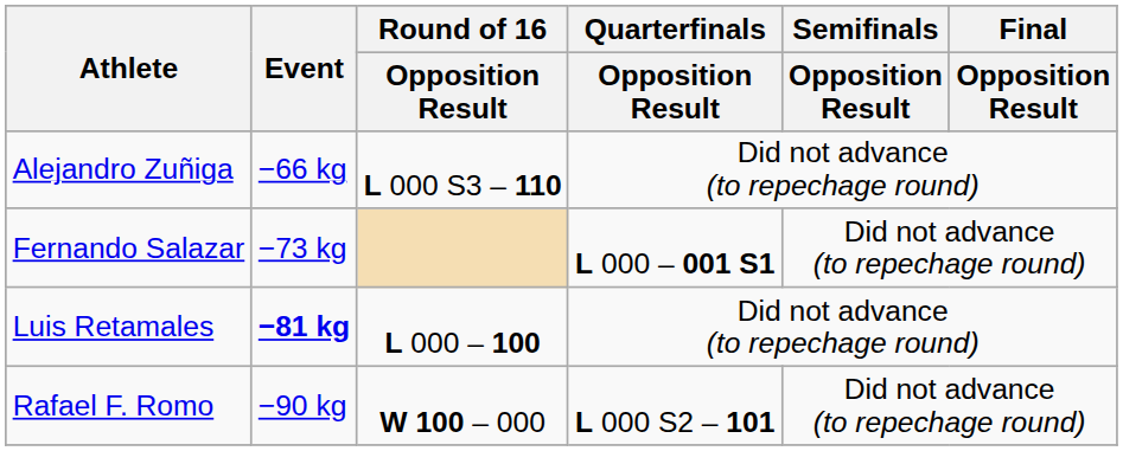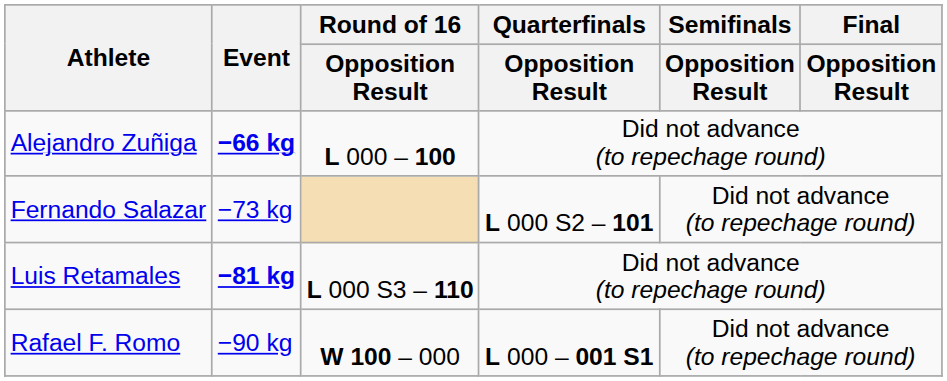 <table class="wikitable" style="font-size:90%">
 <tr>
 <th rowspan="2">Athlete</th>
 <th rowspan="2">Event</th>
 <th>Round of 16</th>
 <th>Quarterfinals</th>
 <th>Semifinals</th>
 <th>Final</th>
 </tr>
 <tr>
 <th>Opposition<br>Result</th>
 <th>Opposition<br>Result</th>
 <th>Opposition<br>Result</th>
 <th>Opposition<br>Result</th>
 </tr>
 <tr>
 <td><a href='#'>Alejandro Zuñiga</a></td>
-<td><a href='#'>−66 kg</a></td>
-<td align=center><br><strong>L</strong> 000 S3 – <strong>110</strong></td>
+<td><strong><a href='#'>−66 kg</a></strong></td>
+<td align=center><br><strong>L</strong> 000 – <strong>100</strong></td>
 <td align=center colspan="5">Did not advance<br><em>(to repechage round)</em></td>
 </tr>
 <tr>
 <td><a href='#'>Fernando Salazar</a></td>
 <td><a href='#'>−73 kg</a></td>
 <td align="center" bgcolor=wheat></td>
-<td align=center><br><strong>L</strong> 000 – <strong>001 S1</strong></td>
+<td align=center><br><strong>L</strong> 000 S2 – <strong>101</strong></td>
 <td align=center colspan="5">Did not advance<br><em>(to repechage round)</em></td>
 </tr>
 <tr>
 <td><a href='#'>Luis Retamales</a></td>
 <td><strong><a href='#'>−81 kg</a></strong></td>
-<td align=center><br><strong>L</strong> 000 – <strong>100</strong></td>
+<td align=center><br><strong>L</strong> 000 S3 – <strong>110</strong></td>
 <td align=center colspan="5">Did not advance<br><em>(to repechage round)</em></td>
 </tr>
 <tr>
 <td><a href='#'>Rafael F. Romo</a></td>
 <td><a href='#'>−90 kg</a></td>
 <td align=center><br><strong>W</strong> <strong>100</strong> – 000</td>
-<td align=center><br><strong>L</strong> 000 S2 – <strong>101</strong></td>
+<td align=center><br><strong>L</strong> 000 – <strong>001 S1</strong></td>
 <td align=center colspan="5">Did not advance<br><em>(to repechage round)</em></td>
 </tr>
 </table>
